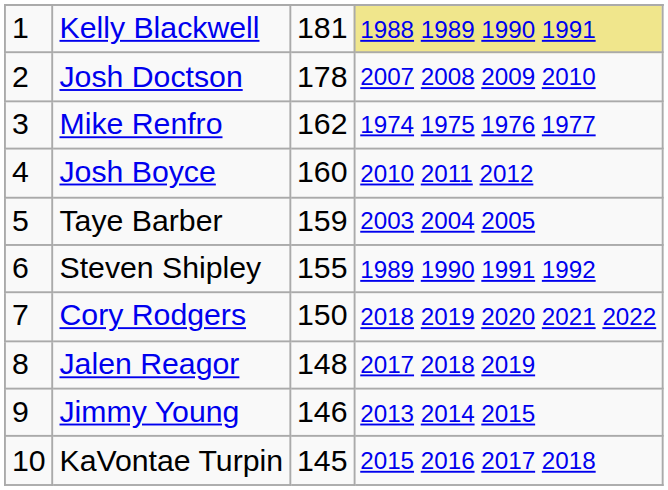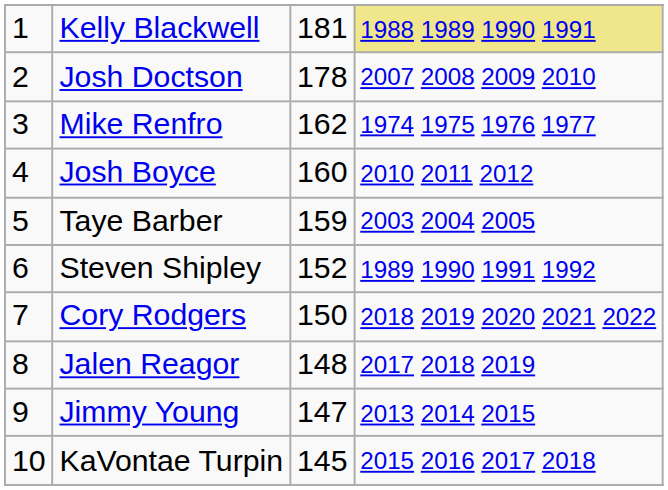 <table class="wikitable">
 <tr>
 </tr>
 <tr>
 <td>1</td>
 <td><a href='#'>Kelly Blackwell</a></td>
 <td>181</td>
 <td style="background: khaki; font-size:80%;"><a href='#'>1988</a> <a href='#'>1989</a> <a href='#'>1990</a> <a href='#'>1991</a></td>
 </tr>
 <tr>
 <td>2</td>
 <td><a href='#'>Josh Doctson</a></td>
 <td>178</td>
 <td style="font-size:80%;"><a href='#'>2007</a> <a href='#'>2008</a> <a href='#'>2009</a> <a href='#'>2010</a></td>
 </tr>
 <tr>
 <td>3</td>
 <td><a href='#'>Mike Renfro</a></td>
 <td>162</td>
 <td style="font-size:80%;"><a href='#'>1974</a> <a href='#'>1975</a> <a href='#'>1976</a> <a href='#'>1977</a></td>
 </tr>
 <tr>
 <td>4</td>
 <td><a href='#'>Josh Boyce</a></td>
 <td>160</td>
 <td style="font-size:80%;"><a href='#'>2010</a> <a href='#'>2011</a> <a href='#'>2012</a></td>
 </tr>
 <tr>
 <td>5</td>
 <td>Taye Barber</td>
 <td>159</td>
 <td style="font-size:80%;"><a href='#'>2003</a> <a href='#'>2004</a> <a href='#'>2005</a></td>
 </tr>
 <tr>
 <td>6</td>
 <td>Steven Shipley</td>
-<td>155</td>
+<td>152</td>
 <td style="font-size:80%;"><a href='#'>1989</a> <a href='#'>1990</a> <a href='#'>1991</a> <a href='#'>1992</a></td>
 </tr>
 <tr>
 <td>7</td>
 <td><a href='#'>Cory Rodgers</a></td>
 <td>150</td>
 <td style="font-size:80%;"><a href='#'>2018</a> <a href='#'>2019</a> <a href='#'>2020</a> <a href='#'>2021</a> <a href='#'>2022</a></td>
 </tr>
 <tr>
 <td>8</td>
 <td><a href='#'>Jalen Reagor</a></td>
 <td>148</td>
 <td style="font-size:80%;"><a href='#'>2017</a> <a href='#'>2018</a> <a href='#'>2019</a></td>
 </tr>
 <tr>
 <td>9</td>
 <td><a href='#'>Jimmy Young</a></td>
-<td>146</td>
+<td>147</td>
 <td style="font-size:80%;"><a href='#'>2013</a> <a href='#'>2014</a> <a href='#'>2015</a></td>
 </tr>
 <tr>
 <td>10</td>
 <td>KaVontae Turpin</td>
 <td>145</td>
 <td style="font-size:80%;"><a href='#'>2015</a> <a href='#'>2016</a> <a href='#'>2017</a> <a href='#'>2018</a></td>
 </tr>
 </table>
